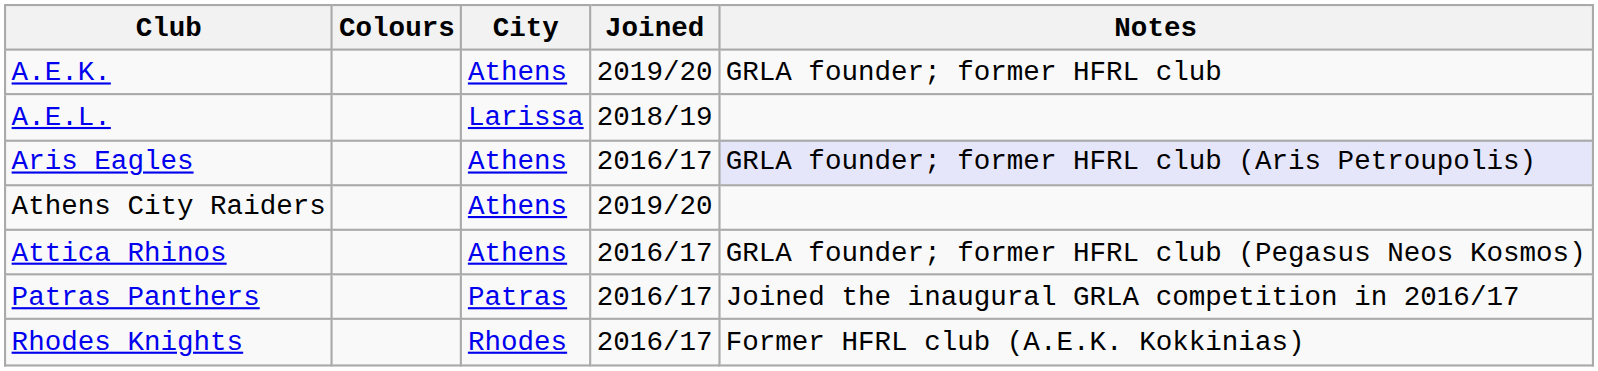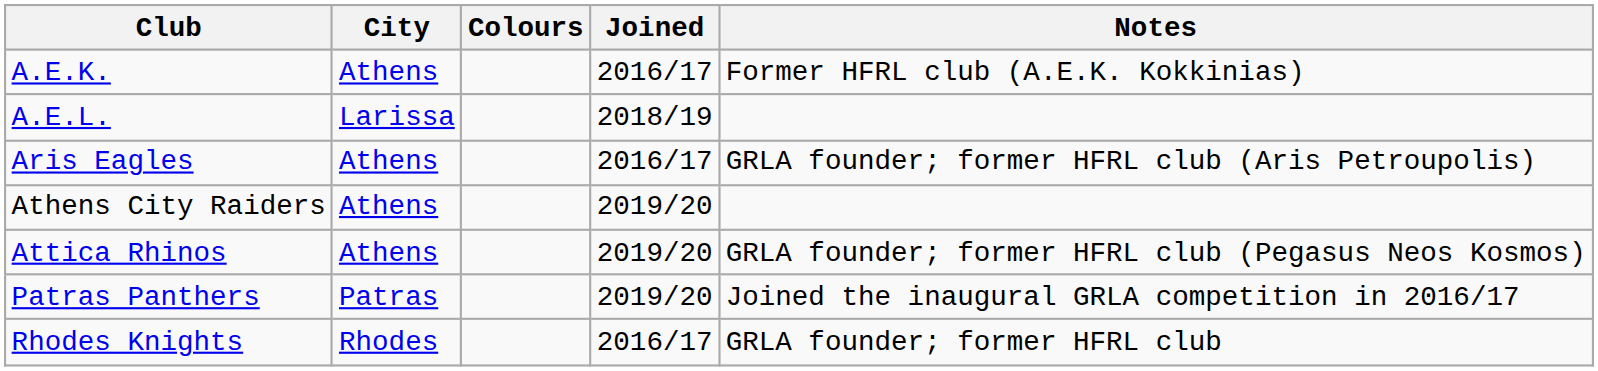 <table class="wikitable sortable">
 <tr>
 <th>Club</th>
+<th>City</th>
 <th class=unsortable>Colours</th>
-<th>City</th>
 <th>Joined</th>
 <th class=unsortable>Notes</th>
 </tr>
 <tr>
 <td><a href='#'>A.E.K.</a></td>
+<td><a href='#'>Athens</a></td>
 <td></td>
-<td><a href='#'>Athens</a></td>
-<td>2019/20</td>
-<td>GRLA founder; former HFRL club</td>
+<td>2016/17</td>
+<td>Former HFRL club (A.E.K. Kokkinias)</td>
 </tr>
 <tr>
 <td><a href='#'>A.E.L.</a></td>
+<td><a href='#'>Larissa</a></td>
 <td></td>
-<td><a href='#'>Larissa</a></td>
 <td>2018/19</td>
 <td></td>
 </tr>
 <tr>
 <td><a href='#'>Aris Eagles</a></td>
+<td><a href='#'>Athens</a></td>
 <td></td>
-<td><a href='#'>Athens</a></td>
 <td>2016/17</td>
-<td style="background: lavender;">GRLA founder; former HFRL club (Aris Petroupolis)</td>
+<td>GRLA founder; former HFRL club (Aris Petroupolis)</td>
 </tr>
 <tr>
 <td>Athens City Raiders</td>
+<td><a href='#'>Athens</a></td>
 <td></td>
-<td><a href='#'>Athens</a></td>
 <td>2019/20</td>
 <td></td>
 </tr>
 <tr>
 <td><a href='#'>Attica Rhinos</a></td>
+<td><a href='#'>Athens</a></td>
 <td></td>
-<td><a href='#'>Athens</a></td>
-<td>2016/17</td>
+<td>2019/20</td>
 <td>GRLA founder; former HFRL club (Pegasus Neos Kosmos)</td>
 </tr>
 <tr>
 <td><a href='#'>Patras Panthers</a></td>
+<td><a href='#'>Patras</a></td>
 <td></td>
-<td><a href='#'>Patras</a></td>
-<td>2016/17</td>
+<td>2019/20</td>
 <td>Joined the inaugural GRLA competition in 2016/17</td>
 </tr>
 <tr>
 <td><a href='#'>Rhodes Knights</a></td>
+<td><a href='#'>Rhodes</a></td>
 <td></td>
-<td><a href='#'>Rhodes</a></td>
 <td>2016/17</td>
-<td>Former HFRL club (A.E.K. Kokkinias)</td>
+<td>GRLA founder; former HFRL club</td>
 </tr>
 </table>
